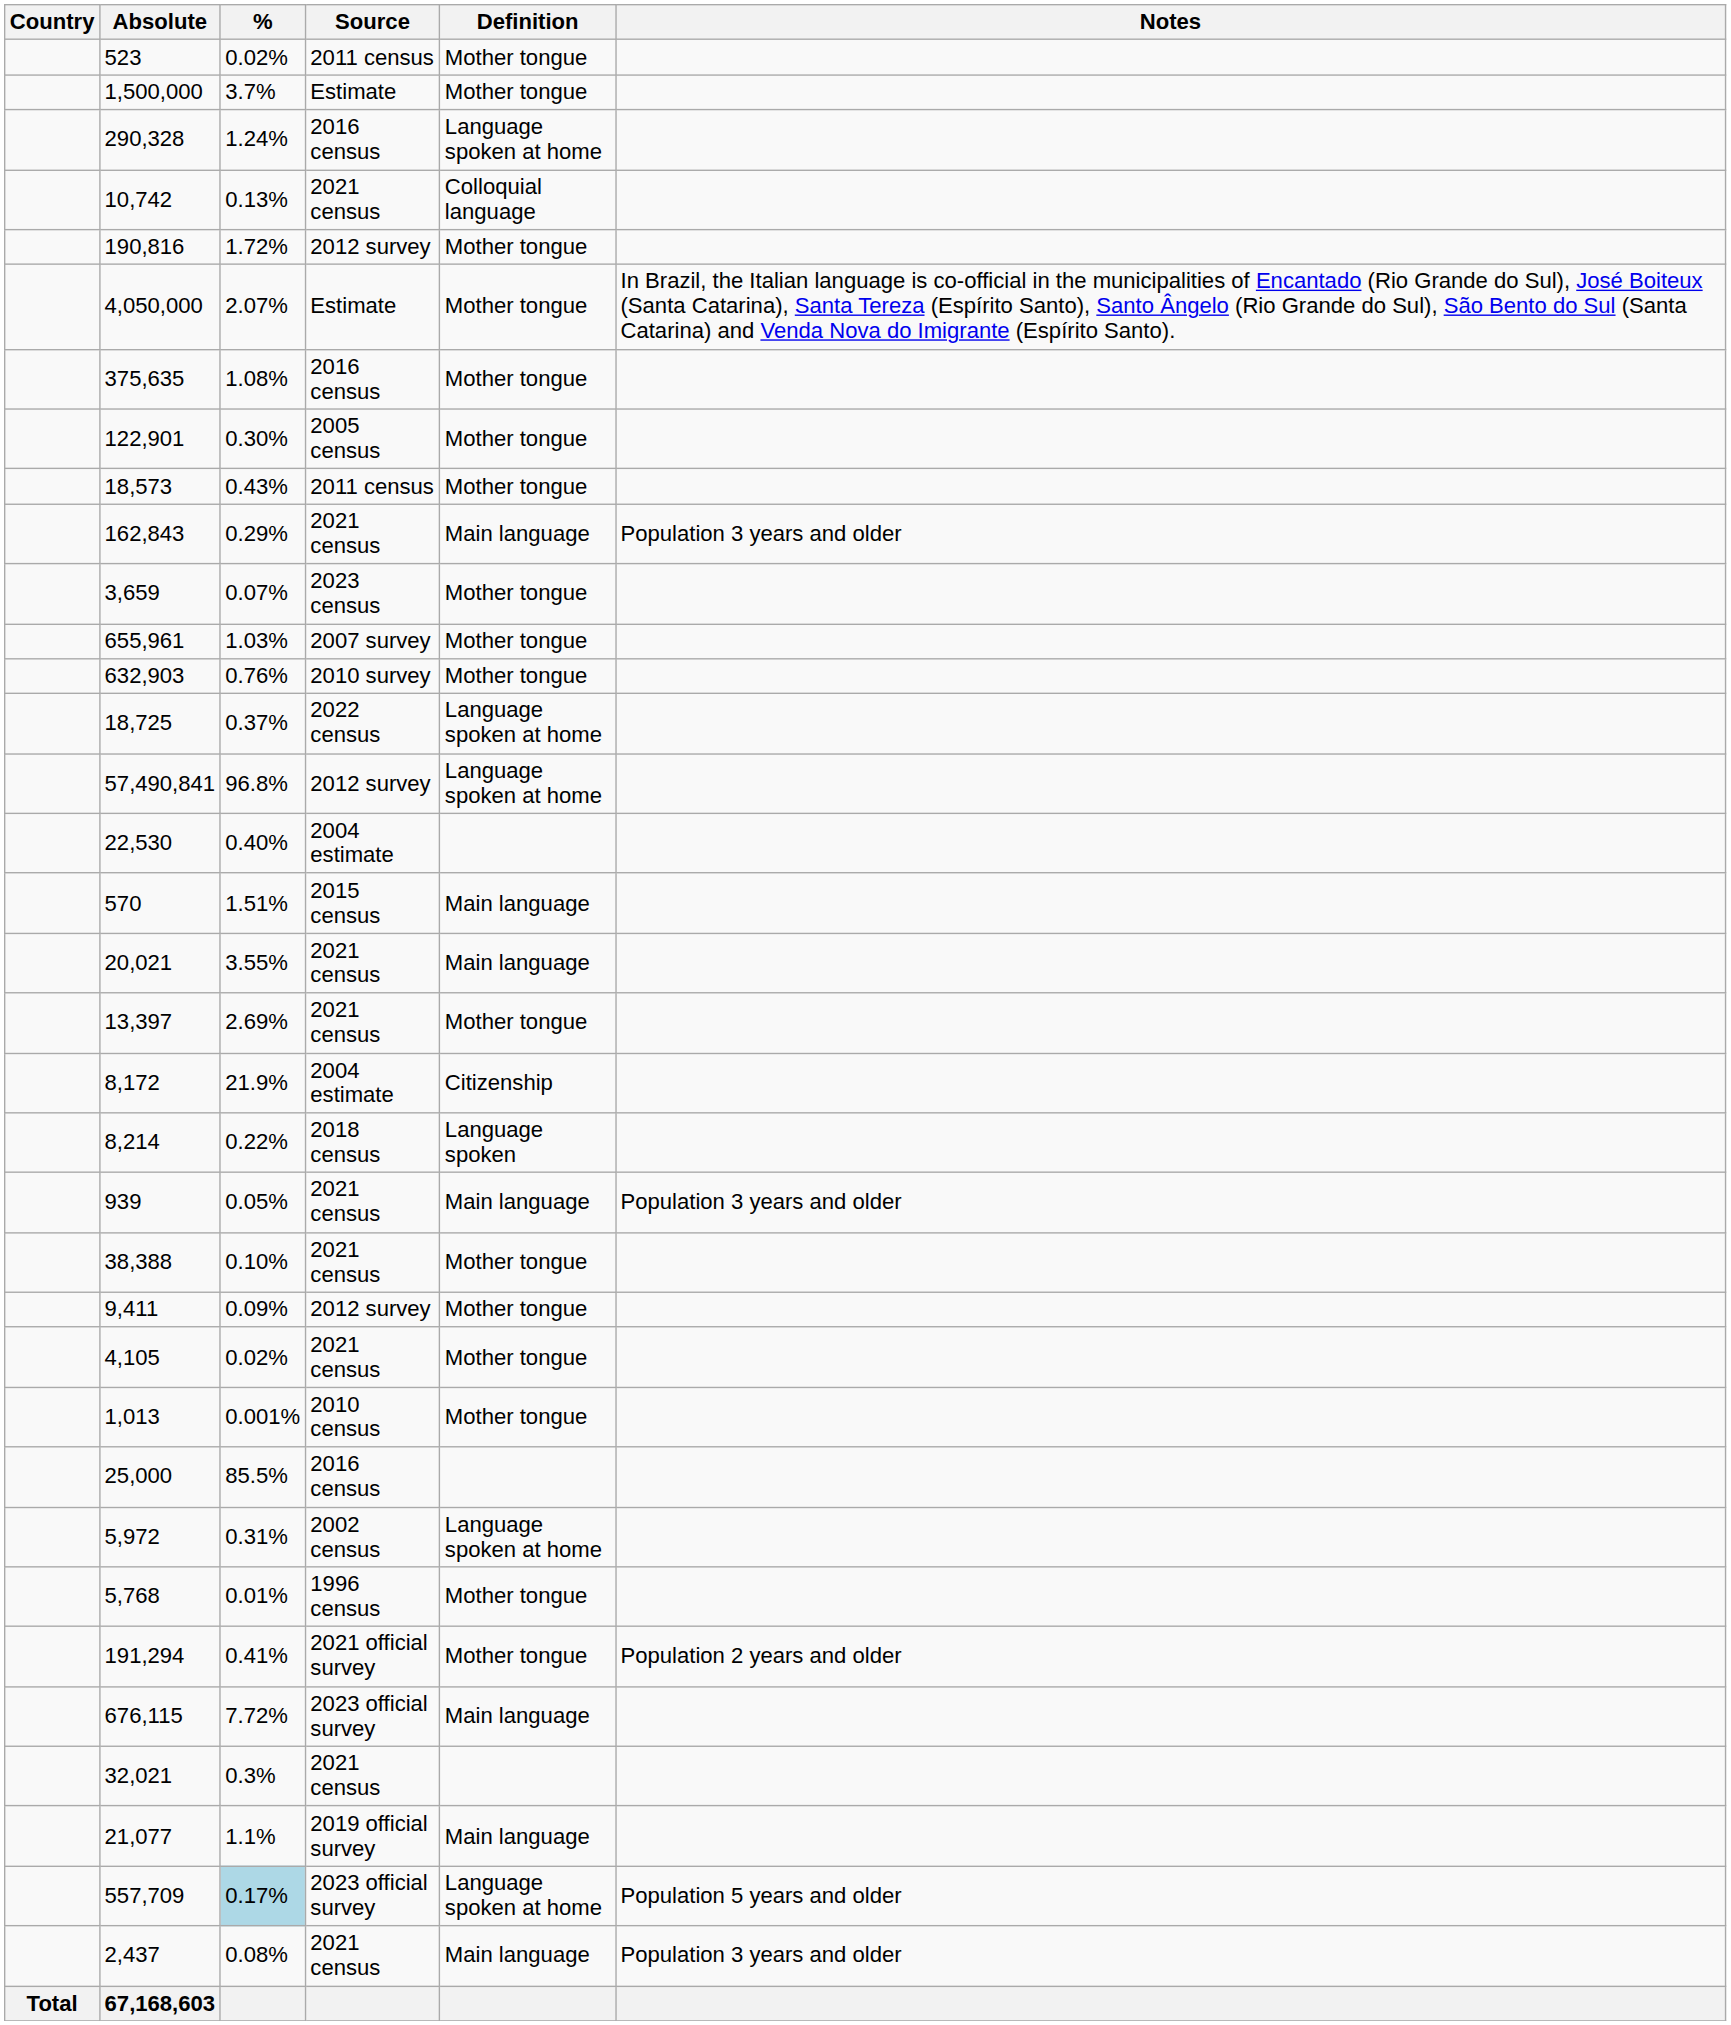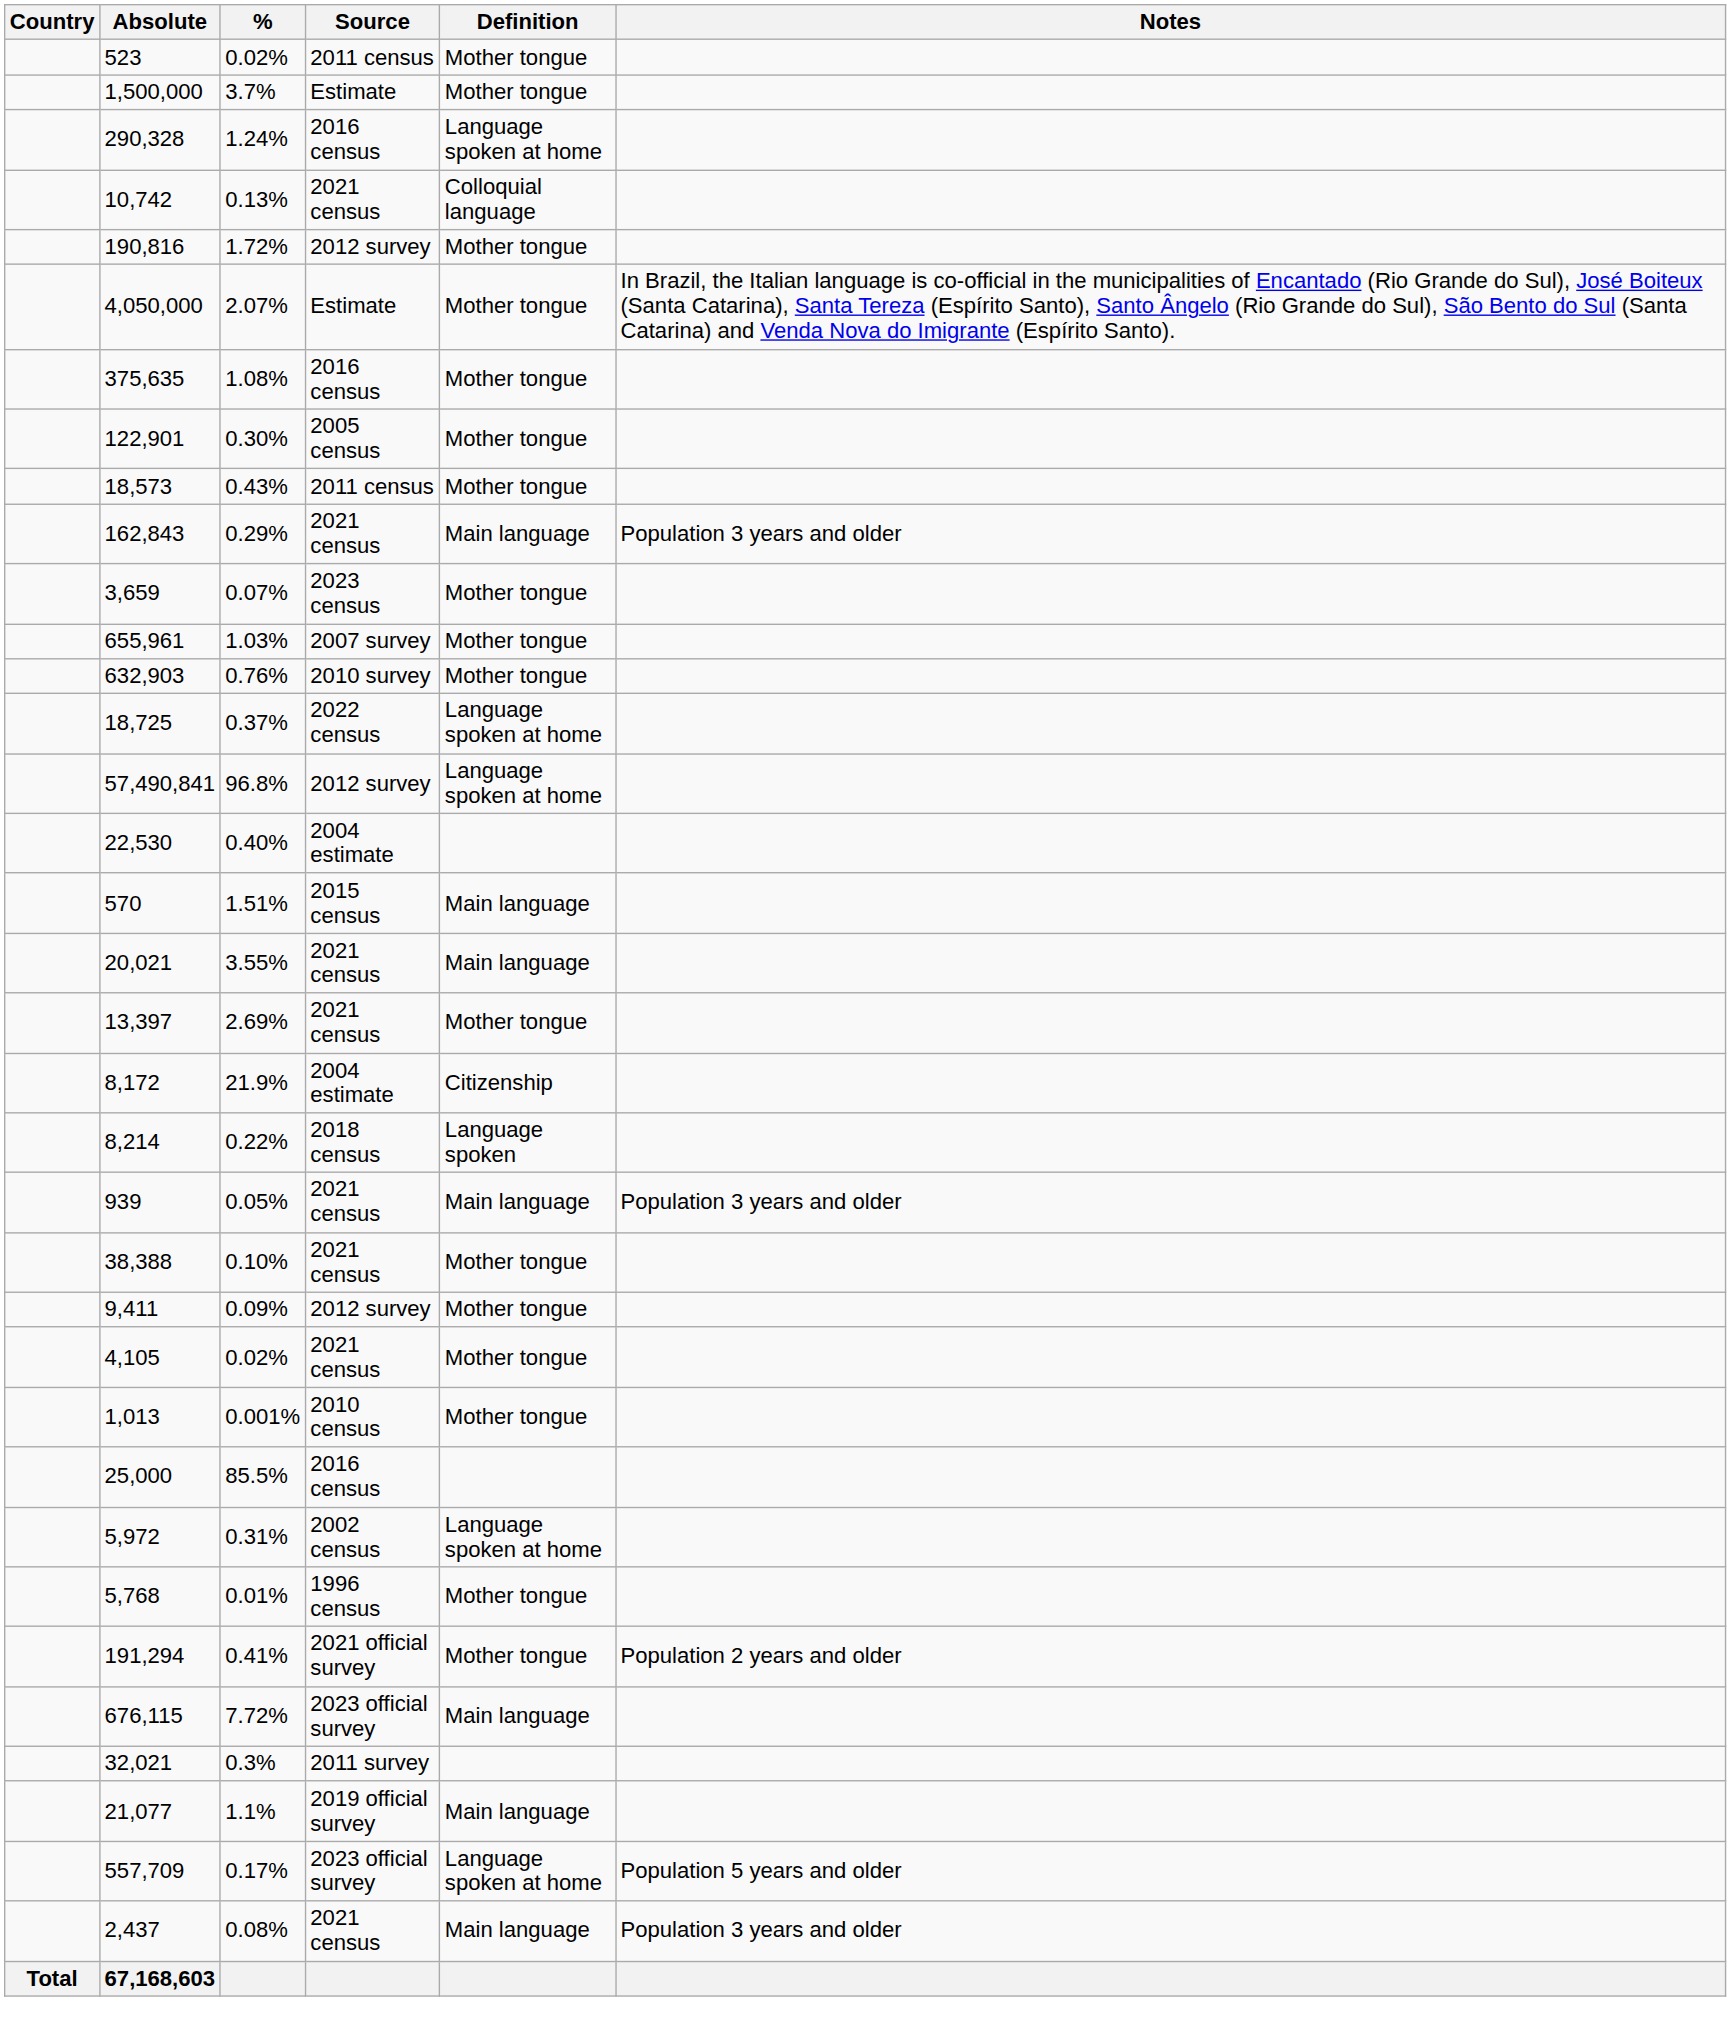 <table class="wikitable sortable">
 <tr>
 <th>Country</th>
 <th>Absolute</th>
 <th>%</th>
 <th>Source</th>
 <th>Definition</th>
 <th>Notes</th>
 </tr>
 <tr>
 <td></td>
 <td>523</td>
 <td>0.02%</td>
 <td>2011 census</td>
 <td>Mother tongue</td>
 <td></td>
 </tr>
 <tr>
 <td></td>
 <td>1,500,000</td>
 <td>3.7%</td>
 <td>Estimate</td>
 <td>Mother tongue</td>
 <td></td>
 </tr>
 <tr>
 <td></td>
 <td>290,328</td>
 <td>1.24%</td>
 <td>2016 census</td>
 <td>Language spoken at home</td>
 <td></td>
 </tr>
 <tr>
 <td></td>
 <td>10,742</td>
 <td>0.13%</td>
 <td>2021 census</td>
 <td>Colloquial language</td>
 <td></td>
 </tr>
 <tr>
 <td></td>
 <td>190,816</td>
 <td>1.72%</td>
 <td>2012 survey</td>
 <td>Mother tongue</td>
 <td></td>
 </tr>
 <tr>
 <td></td>
 <td>4,050,000</td>
 <td>2.07%</td>
 <td>Estimate</td>
 <td>Mother tongue</td>
 <td>In Brazil, the Italian language is co-official in the municipalities of <a href='#'>Encantado</a> (Rio Grande do Sul), <a href='#'>José Boiteux</a> (Santa Catarina), <a href='#'>Santa Tereza</a> (Espírito Santo), <a href='#'>Santo Ângelo</a> (Rio Grande do Sul), <a href='#'>São Bento do Sul</a> (Santa Catarina) and <a href='#'>Venda Nova do Imigrante</a> (Espírito Santo).</td>
 </tr>
 <tr>
 <td></td>
 <td>375,635</td>
 <td>1.08%</td>
 <td>2016 census</td>
 <td>Mother tongue</td>
 <td></td>
 </tr>
 <tr>
 <td></td>
 <td>122,901</td>
 <td>0.30%</td>
 <td>2005 census</td>
 <td>Mother tongue</td>
 <td></td>
 </tr>
 <tr>
 <td></td>
 <td>18,573</td>
 <td>0.43%</td>
 <td>2011 census</td>
 <td>Mother tongue</td>
 <td></td>
 </tr>
 <tr>
 <td></td>
 <td>162,843</td>
 <td>0.29%</td>
 <td>2021 census</td>
 <td>Main language</td>
 <td>Population 3 years and older</td>
 </tr>
 <tr>
 <td></td>
 <td>3,659</td>
 <td>0.07%</td>
 <td>2023 census</td>
 <td>Mother tongue</td>
 <td></td>
 </tr>
 <tr>
 <td></td>
 <td>655,961</td>
 <td>1.03%</td>
 <td>2007 survey</td>
 <td>Mother tongue</td>
 <td></td>
 </tr>
 <tr>
 <td></td>
 <td>632,903</td>
 <td>0.76%</td>
 <td>2010 survey</td>
 <td>Mother tongue</td>
 <td></td>
 </tr>
 <tr>
 <td></td>
 <td>18,725</td>
 <td>0.37%</td>
 <td>2022 census</td>
 <td>Language spoken at home</td>
 <td></td>
 </tr>
 <tr>
 <td></td>
 <td>57,490,841</td>
 <td>96.8%</td>
 <td>2012 survey</td>
 <td>Language spoken at home</td>
 <td></td>
 </tr>
 <tr>
 <td></td>
 <td>22,530</td>
 <td>0.40%</td>
 <td>2004 estimate</td>
 <td></td>
 <td></td>
 </tr>
 <tr>
 <td></td>
 <td>570</td>
 <td>1.51%</td>
 <td>2015 census</td>
 <td>Main language</td>
 <td></td>
 </tr>
 <tr>
 <td></td>
 <td>20,021</td>
 <td>3.55%</td>
 <td>2021 census</td>
 <td>Main language</td>
 <td></td>
 </tr>
 <tr>
 <td></td>
 <td>13,397</td>
 <td>2.69%</td>
 <td>2021 census</td>
 <td>Mother tongue</td>
 <td></td>
 </tr>
 <tr>
 <td></td>
 <td>8,172</td>
 <td>21.9%</td>
 <td>2004 estimate</td>
 <td>Citizenship</td>
 <td></td>
 </tr>
 <tr>
 <td></td>
 <td>8,214</td>
 <td>0.22%</td>
 <td>2018 census</td>
 <td>Language spoken</td>
 <td></td>
 </tr>
 <tr>
 <td></td>
 <td>939</td>
 <td>0.05%</td>
 <td>2021 census</td>
 <td>Main language</td>
 <td>Population 3 years and older</td>
 </tr>
 <tr>
 <td></td>
 <td>38,388</td>
 <td>0.10%</td>
 <td>2021 census</td>
 <td>Mother tongue</td>
 <td></td>
 </tr>
 <tr>
 <td></td>
 <td>9,411</td>
 <td>0.09%</td>
 <td>2012 survey</td>
 <td>Mother tongue</td>
 <td></td>
 </tr>
 <tr>
 <td></td>
 <td>4,105</td>
 <td>0.02%</td>
 <td>2021 census</td>
 <td>Mother tongue</td>
 <td></td>
 </tr>
 <tr>
 <td></td>
 <td>1,013</td>
 <td>0.001%</td>
 <td>2010 census</td>
 <td>Mother tongue</td>
 <td></td>
 </tr>
 <tr>
 <td></td>
 <td>25,000</td>
 <td>85.5%</td>
 <td>2016 census</td>
 <td></td>
 <td></td>
 </tr>
 <tr>
 <td></td>
 <td>5,972</td>
 <td>0.31%</td>
 <td>2002 census</td>
 <td>Language spoken at home</td>
 <td></td>
 </tr>
 <tr>
 <td></td>
 <td>5,768</td>
 <td>0.01%</td>
 <td>1996 census</td>
 <td>Mother tongue</td>
 <td></td>
 </tr>
 <tr>
 <td></td>
 <td>191,294</td>
 <td>0.41%</td>
 <td>2021 official survey</td>
 <td>Mother tongue</td>
 <td>Population 2 years and older</td>
 </tr>
 <tr>
 <td></td>
 <td>676,115</td>
 <td>7.72%</td>
 <td>2023 official survey</td>
 <td>Main language</td>
 <td></td>
 </tr>
 <tr>
 <td></td>
 <td>32,021</td>
 <td>0.3%</td>
-<td>2021 census</td>
+<td>2011 survey</td>
 <td></td>
 <td></td>
 </tr>
 <tr>
 <td></td>
 <td>21,077</td>
 <td>1.1%</td>
 <td>2019 official survey</td>
 <td>Main language</td>
 <td></td>
 </tr>
 <tr>
 <td></td>
 <td>557,709</td>
-<td style="background: lightblue;">0.17%</td>
+<td>0.17%</td>
 <td>2023 official survey</td>
 <td>Language spoken at home</td>
 <td>Population 5 years and older</td>
 </tr>
 <tr>
 <td></td>
 <td>2,437</td>
 <td>0.08%</td>
 <td>2021 census</td>
 <td>Main language</td>
 <td>Population 3 years and older</td>
 </tr>
 <tr>
 <th>Total</th>
 <th>67,168,603</th>
 <th></th>
 <th></th>
 <th></th>
 <th></th>
 </tr>
 </table>
